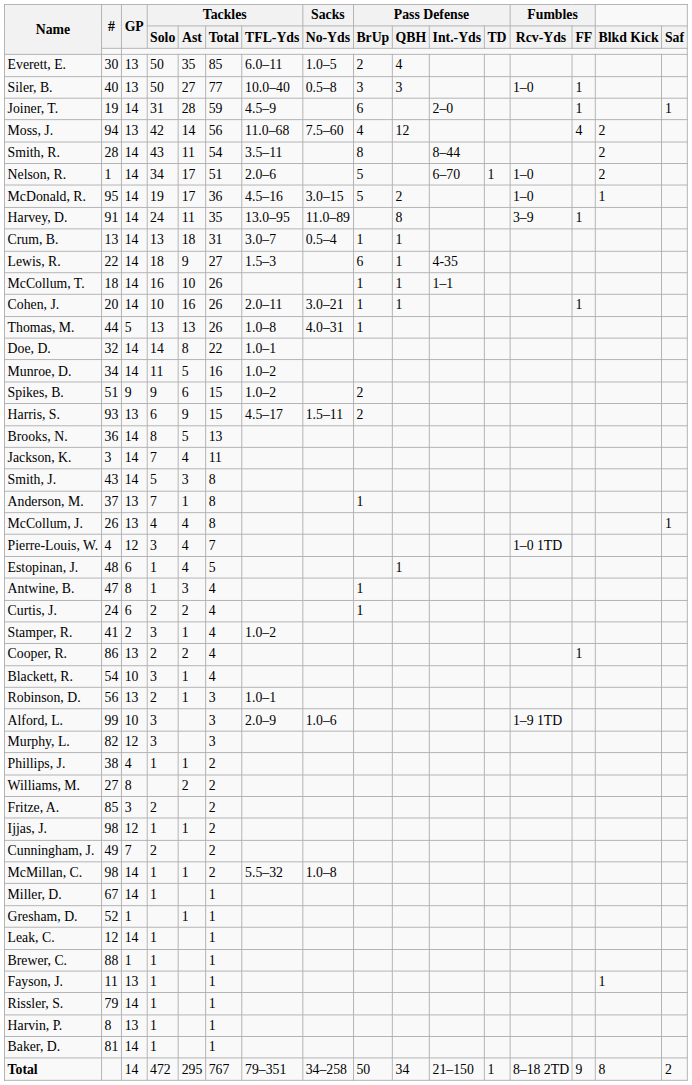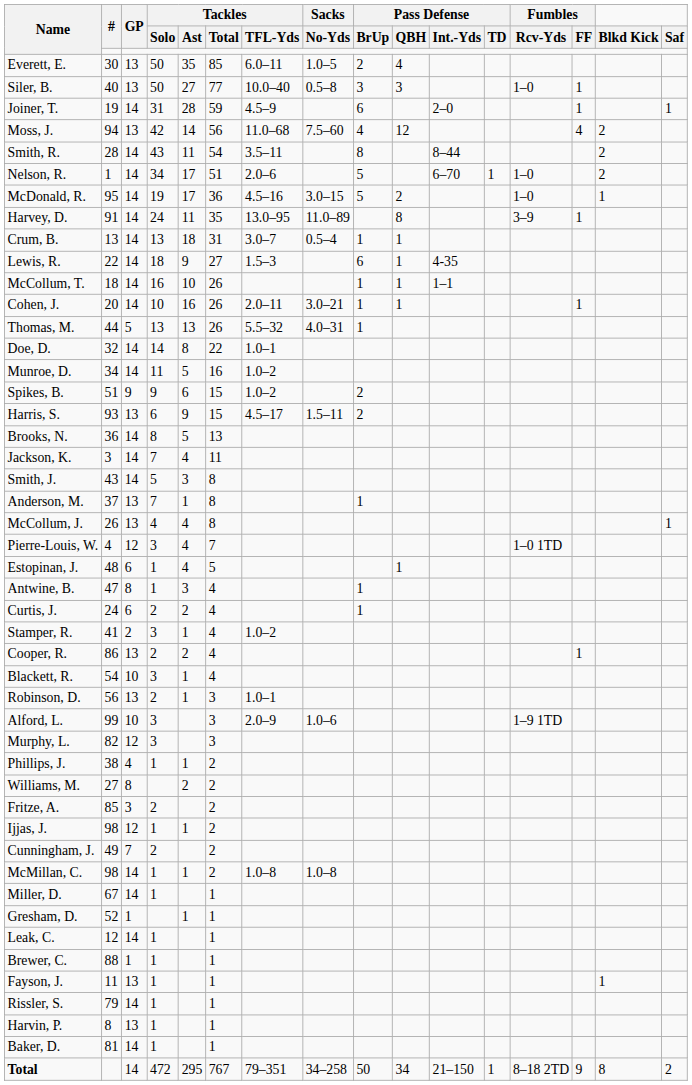 <table class="wikitable" style="white-space:nowrap;">
 <tr>
 <th rowspan="3">Name</th>
 <th rowspan="2">#</th>
 <th rowspan="2">GP</th>
 <th colspan="4">Tackles</th>
 <th>Sacks</th>
 <th colspan="4">Pass Defense</th>
 <th colspan="2">Fumbles</th>
 </tr>
 <tr>
 <th>Solo</th>
 <th>Ast</th>
 <th>Total</th>
 <th>TFL-Yds</th>
 <th>No-Yds</th>
 <th>BrUp</th>
 <th>QBH</th>
 <th>Int.-Yds</th>
 <th>TD</th>
 <th>Rcv-Yds</th>
 <th>FF</th>
 <th>Blkd Kick</th>
 <th>Saf</th>
 </tr>
 <tr>
 <td></td>
 </tr>
 <tr>
 <td>Everett, E.</td>
 <td>30</td>
 <td>13</td>
 <td>50</td>
 <td>35</td>
 <td>85</td>
 <td>6.0–11</td>
 <td>1.0–5</td>
 <td>2</td>
 <td>4</td>
 <td></td>
 <td></td>
 <td></td>
 <td></td>
 <td></td>
 <td></td>
 </tr>
 <tr>
 <td>Siler, B.</td>
 <td>40</td>
 <td>13</td>
 <td>50</td>
 <td>27</td>
 <td>77</td>
 <td>10.0–40</td>
 <td>0.5–8</td>
 <td>3</td>
 <td>3</td>
 <td></td>
 <td></td>
 <td>1–0</td>
 <td>1</td>
 <td></td>
 <td></td>
 </tr>
 <tr>
 <td>Joiner, T.</td>
 <td>19</td>
 <td>14</td>
 <td>31</td>
 <td>28</td>
 <td>59</td>
 <td>4.5–9</td>
 <td></td>
 <td>6</td>
 <td></td>
 <td>2–0</td>
 <td></td>
 <td></td>
 <td>1</td>
 <td></td>
 <td>1</td>
 </tr>
 <tr>
 <td>Moss, J.</td>
 <td>94</td>
 <td>13</td>
 <td>42</td>
 <td>14</td>
 <td>56</td>
 <td>11.0–68</td>
 <td>7.5–60</td>
 <td>4</td>
 <td>12</td>
 <td></td>
 <td></td>
 <td></td>
 <td>4</td>
 <td>2</td>
 <td></td>
 </tr>
 <tr>
 <td>Smith, R.</td>
 <td>28</td>
 <td>14</td>
 <td>43</td>
 <td>11</td>
 <td>54</td>
 <td>3.5–11</td>
 <td></td>
 <td>8</td>
 <td></td>
 <td>8–44</td>
 <td></td>
 <td></td>
 <td></td>
 <td>2</td>
 <td></td>
 </tr>
 <tr>
 <td>Nelson, R.</td>
 <td>1</td>
 <td>14</td>
 <td>34</td>
 <td>17</td>
 <td>51</td>
 <td>2.0–6</td>
 <td></td>
 <td>5</td>
 <td></td>
 <td>6–70</td>
 <td>1</td>
 <td>1–0</td>
 <td></td>
 <td>2</td>
 <td></td>
 </tr>
 <tr>
 <td>McDonald, R.</td>
 <td>95</td>
 <td>14</td>
 <td>19</td>
 <td>17</td>
 <td>36</td>
 <td>4.5–16</td>
 <td>3.0–15</td>
 <td>5</td>
 <td>2</td>
 <td></td>
 <td></td>
 <td>1–0</td>
 <td></td>
 <td>1</td>
 <td></td>
 </tr>
 <tr>
 <td>Harvey, D.</td>
 <td>91</td>
 <td>14</td>
 <td>24</td>
 <td>11</td>
 <td>35</td>
 <td>13.0–95</td>
 <td>11.0–89</td>
 <td></td>
 <td>8</td>
 <td></td>
 <td></td>
 <td>3–9</td>
 <td>1</td>
 <td></td>
 <td></td>
 </tr>
 <tr>
 <td>Crum, B.</td>
 <td>13</td>
 <td>14</td>
 <td>13</td>
 <td>18</td>
 <td>31</td>
 <td>3.0–7</td>
 <td>0.5–4</td>
 <td>1</td>
 <td>1</td>
 <td></td>
 <td></td>
 <td></td>
 <td></td>
 <td></td>
 <td></td>
 </tr>
 <tr>
 <td>Lewis, R.</td>
 <td>22</td>
 <td>14</td>
 <td>18</td>
 <td>9</td>
 <td>27</td>
 <td>1.5–3</td>
 <td></td>
 <td>6</td>
 <td>1</td>
 <td>4-35</td>
 <td></td>
 <td></td>
 <td></td>
 <td></td>
 <td></td>
 </tr>
 <tr>
 <td>McCollum, T.</td>
 <td>18</td>
 <td>14</td>
 <td>16</td>
 <td>10</td>
 <td>26</td>
 <td></td>
 <td></td>
 <td>1</td>
 <td>1</td>
 <td>1–1</td>
 <td></td>
 <td></td>
 <td></td>
 <td></td>
 </tr>
 <tr>
 <td>Cohen, J.</td>
 <td>20</td>
 <td>14</td>
 <td>10</td>
 <td>16</td>
 <td>26</td>
 <td>2.0–11</td>
 <td>3.0–21</td>
 <td>1</td>
 <td>1</td>
 <td></td>
 <td></td>
 <td></td>
 <td>1</td>
 <td></td>
 <td></td>
 </tr>
 <tr>
 <td>Thomas, M.</td>
 <td>44</td>
 <td>5</td>
 <td>13</td>
 <td>13</td>
 <td>26</td>
-<td>1.0–8</td>
+<td>5.5–32</td>
 <td>4.0–31</td>
 <td>1</td>
 <td></td>
 <td></td>
 <td></td>
 <td></td>
 <td></td>
 <td></td>
 <td></td>
 </tr>
 <tr>
 <td>Doe, D.</td>
 <td>32</td>
 <td>14</td>
 <td>14</td>
 <td>8</td>
 <td>22</td>
 <td>1.0–1</td>
 <td></td>
 <td></td>
 <td></td>
 <td></td>
 <td></td>
 <td></td>
 <td></td>
 <td></td>
 <td></td>
 </tr>
 <tr>
 <td>Munroe, D.</td>
 <td>34</td>
 <td>14</td>
 <td>11</td>
 <td>5</td>
 <td>16</td>
 <td>1.0–2</td>
 <td></td>
 <td></td>
 <td></td>
 <td></td>
 <td></td>
 <td></td>
 <td></td>
 <td></td>
 <td></td>
 </tr>
 <tr>
 <td>Spikes, B.</td>
 <td>51</td>
 <td>9</td>
 <td>9</td>
 <td>6</td>
 <td>15</td>
 <td>1.0–2</td>
 <td></td>
 <td>2</td>
 <td></td>
 <td></td>
 <td></td>
 <td></td>
 <td></td>
 <td></td>
 <td></td>
 </tr>
 <tr>
 <td>Harris, S.</td>
 <td>93</td>
 <td>13</td>
 <td>6</td>
 <td>9</td>
 <td>15</td>
 <td>4.5–17</td>
 <td>1.5–11</td>
 <td>2</td>
 <td></td>
 <td></td>
 <td></td>
 <td></td>
 <td></td>
 <td></td>
 <td></td>
 </tr>
 <tr>
 <td>Brooks, N.</td>
 <td>36</td>
 <td>14</td>
 <td>8</td>
 <td>5</td>
 <td>13</td>
 <td></td>
 <td></td>
 <td></td>
 <td></td>
 <td></td>
 <td></td>
 <td></td>
 <td></td>
 <td></td>
 <td></td>
 </tr>
 <tr>
 <td>Jackson, K.</td>
 <td>3</td>
 <td>14</td>
 <td>7</td>
 <td>4</td>
 <td>11</td>
 <td></td>
 <td></td>
 <td></td>
 <td></td>
 <td></td>
 <td></td>
 <td></td>
 <td></td>
 <td></td>
 <td></td>
 </tr>
 <tr>
 <td>Smith, J.</td>
 <td>43</td>
 <td>14</td>
 <td>5</td>
 <td>3</td>
 <td>8</td>
 <td></td>
 <td></td>
 <td></td>
 <td></td>
 <td></td>
 <td></td>
 <td></td>
 <td></td>
 <td></td>
 <td></td>
 </tr>
 <tr>
 <td>Anderson, M.</td>
 <td>37</td>
 <td>13</td>
 <td>7</td>
 <td>1</td>
 <td>8</td>
 <td></td>
 <td></td>
 <td>1</td>
 <td></td>
 <td></td>
 <td></td>
 <td></td>
 <td></td>
 <td></td>
 <td></td>
 </tr>
 <tr>
 <td>McCollum, J.</td>
 <td>26</td>
 <td>13</td>
 <td>4</td>
 <td>4</td>
 <td>8</td>
 <td></td>
 <td></td>
 <td></td>
 <td></td>
 <td></td>
 <td></td>
 <td></td>
 <td></td>
 <td></td>
 <td>1</td>
 </tr>
 <tr>
 <td>Pierre-Louis, W.</td>
 <td>4</td>
 <td>12</td>
 <td>3</td>
 <td>4</td>
 <td>7</td>
 <td></td>
 <td></td>
 <td></td>
 <td></td>
 <td></td>
 <td></td>
 <td>1–0 1TD</td>
 <td></td>
 <td></td>
 <td></td>
 </tr>
 <tr>
 <td>Estopinan, J.</td>
 <td>48</td>
 <td>6</td>
 <td>1</td>
 <td>4</td>
 <td>5</td>
 <td></td>
 <td></td>
 <td></td>
 <td>1</td>
 <td></td>
 <td></td>
 <td></td>
 <td></td>
 <td></td>
 <td></td>
 </tr>
 <tr>
 <td>Antwine, B.</td>
 <td>47</td>
 <td>8</td>
 <td>1</td>
 <td>3</td>
 <td>4</td>
 <td></td>
 <td></td>
 <td>1</td>
 <td></td>
 <td></td>
 <td></td>
 <td></td>
 <td></td>
 <td></td>
 <td></td>
 </tr>
 <tr>
 <td>Curtis, J.</td>
 <td>24</td>
 <td>6</td>
 <td>2</td>
 <td>2</td>
 <td>4</td>
 <td></td>
 <td></td>
 <td>1</td>
 <td></td>
 <td></td>
 <td></td>
 <td></td>
 <td></td>
 <td></td>
 <td></td>
 </tr>
 <tr>
 <td>Stamper, R.</td>
 <td>41</td>
 <td>2</td>
 <td>3</td>
 <td>1</td>
 <td>4</td>
 <td>1.0–2</td>
 <td></td>
 <td></td>
 <td></td>
 <td></td>
 <td></td>
 <td></td>
 <td></td>
 <td></td>
 <td></td>
 </tr>
 <tr>
 <td>Cooper, R.</td>
 <td>86</td>
 <td>13</td>
 <td>2</td>
 <td>2</td>
 <td>4</td>
 <td></td>
 <td></td>
 <td></td>
 <td></td>
 <td></td>
 <td></td>
 <td></td>
 <td>1</td>
 <td></td>
 <td></td>
 </tr>
 <tr>
 <td>Blackett, R.</td>
 <td>54</td>
 <td>10</td>
 <td>3</td>
 <td>1</td>
 <td>4</td>
 <td></td>
 <td></td>
 <td></td>
 <td></td>
 <td></td>
 <td></td>
 <td></td>
 <td></td>
 <td></td>
 <td></td>
 </tr>
 <tr>
 <td>Robinson, D.</td>
 <td>56</td>
 <td>13</td>
 <td>2</td>
 <td>1</td>
 <td>3</td>
 <td>1.0–1</td>
 <td></td>
 <td></td>
 <td></td>
 <td></td>
 <td></td>
 <td></td>
 <td></td>
 <td></td>
 <td></td>
 </tr>
 <tr>
 <td>Alford, L.</td>
 <td>99</td>
 <td>10</td>
 <td>3</td>
 <td></td>
 <td>3</td>
 <td>2.0–9</td>
 <td>1.0–6</td>
 <td></td>
 <td></td>
 <td></td>
 <td></td>
 <td>1–9 1TD</td>
 <td></td>
 <td></td>
 <td></td>
 </tr>
 <tr>
 <td>Murphy, L.</td>
 <td>82</td>
 <td>12</td>
 <td>3</td>
 <td></td>
 <td>3</td>
 <td></td>
 <td></td>
 <td></td>
 <td></td>
 <td></td>
 <td></td>
 <td></td>
 <td></td>
 <td></td>
 <td></td>
 </tr>
 <tr>
 <td>Phillips, J.</td>
 <td>38</td>
 <td>4</td>
 <td>1</td>
 <td>1</td>
 <td>2</td>
 <td></td>
 <td></td>
 <td></td>
 <td></td>
 <td></td>
 <td></td>
 <td></td>
 <td></td>
 <td></td>
 <td></td>
 </tr>
 <tr>
 <td>Williams, M.</td>
 <td>27</td>
 <td>8</td>
 <td></td>
 <td>2</td>
 <td>2</td>
 <td></td>
 <td></td>
 <td></td>
 <td></td>
 <td></td>
 <td></td>
 <td></td>
 <td></td>
 <td></td>
 <td></td>
 </tr>
 <tr>
 <td>Fritze, A.</td>
 <td>85</td>
 <td>3</td>
 <td>2</td>
 <td></td>
 <td>2</td>
 <td></td>
 <td></td>
 <td></td>
 <td></td>
 <td></td>
 <td></td>
 <td></td>
 <td></td>
 <td></td>
 <td></td>
 </tr>
 <tr>
 <td>Ijjas, J.</td>
 <td>98</td>
 <td>12</td>
 <td>1</td>
 <td>1</td>
 <td>2</td>
 <td></td>
 <td></td>
 <td></td>
 <td></td>
 <td></td>
 <td></td>
 <td></td>
 <td></td>
 <td></td>
 <td></td>
 </tr>
 <tr>
 <td>Cunningham, J.</td>
 <td>49</td>
 <td>7</td>
 <td>2</td>
 <td></td>
 <td>2</td>
 <td></td>
 <td></td>
 <td></td>
 <td></td>
 <td></td>
 <td></td>
 <td></td>
 <td></td>
 <td></td>
 </tr>
 <tr>
 <td>McMillan, C.</td>
 <td>98</td>
 <td>14</td>
 <td>1</td>
 <td>1</td>
 <td>2</td>
-<td>5.5–32</td>
+<td>1.0–8</td>
 <td>1.0–8</td>
 <td></td>
 <td></td>
 <td></td>
 <td></td>
 <td></td>
 <td></td>
 <td></td>
 <td></td>
 </tr>
 <tr>
 <td>Miller, D.</td>
 <td>67</td>
 <td>14</td>
 <td>1</td>
 <td></td>
 <td>1</td>
 <td></td>
 <td></td>
 <td></td>
 <td></td>
 <td></td>
 <td></td>
 <td></td>
 <td></td>
 <td></td>
 <td></td>
 </tr>
 <tr>
 <td>Gresham, D.</td>
 <td>52</td>
 <td>1</td>
 <td></td>
 <td>1</td>
 <td>1</td>
 <td></td>
 <td></td>
 <td></td>
 <td></td>
 <td></td>
 <td></td>
 <td></td>
 <td></td>
 <td></td>
 <td></td>
 </tr>
 <tr>
 <td>Leak, C.</td>
 <td>12</td>
 <td>14</td>
 <td>1</td>
 <td></td>
 <td>1</td>
 <td></td>
 <td></td>
 <td></td>
 <td></td>
 <td></td>
 <td></td>
 <td></td>
 <td></td>
 <td></td>
 <td></td>
 </tr>
 <tr>
 <td>Brewer, C.</td>
 <td>88</td>
 <td>1</td>
 <td>1</td>
 <td></td>
 <td>1</td>
 <td></td>
 <td></td>
 <td></td>
 <td></td>
 <td></td>
 <td></td>
 <td></td>
 <td></td>
 <td></td>
 <td></td>
 </tr>
 <tr>
 <td>Fayson, J.</td>
 <td>11</td>
 <td>13</td>
 <td>1</td>
 <td></td>
 <td>1</td>
 <td></td>
 <td></td>
 <td></td>
 <td></td>
 <td></td>
 <td></td>
 <td></td>
 <td></td>
 <td>1</td>
 <td></td>
 </tr>
 <tr>
 <td>Rissler, S.</td>
 <td>79</td>
 <td>14</td>
 <td>1</td>
 <td></td>
 <td>1</td>
 <td></td>
 <td></td>
 <td></td>
 <td></td>
 <td></td>
 <td></td>
 <td></td>
 <td></td>
 <td></td>
 <td></td>
 </tr>
 <tr>
 <td>Harvin, P.</td>
 <td>8</td>
 <td>13</td>
 <td>1</td>
 <td></td>
 <td>1</td>
 <td></td>
 <td></td>
 <td></td>
 <td></td>
 <td></td>
 <td></td>
 <td></td>
 <td></td>
 <td></td>
 <td></td>
 </tr>
 <tr>
 <td>Baker, D.</td>
 <td>81</td>
 <td>14</td>
 <td>1</td>
 <td></td>
 <td>1</td>
 <td></td>
 <td></td>
 <td></td>
 <td></td>
 <td></td>
 <td></td>
 <td></td>
 <td></td>
 <td></td>
 <td></td>
 </tr>
 <tr>
 <td><strong>Total</strong></td>
 <td></td>
 <td>14</td>
 <td>472</td>
 <td>295</td>
 <td>767</td>
 <td>79–351</td>
 <td>34–258</td>
 <td>50</td>
 <td>34</td>
 <td>21–150</td>
 <td>1</td>
 <td>8–18 2TD</td>
 <td>9</td>
 <td>8</td>
 <td>2</td>
 </tr>
 </table>
